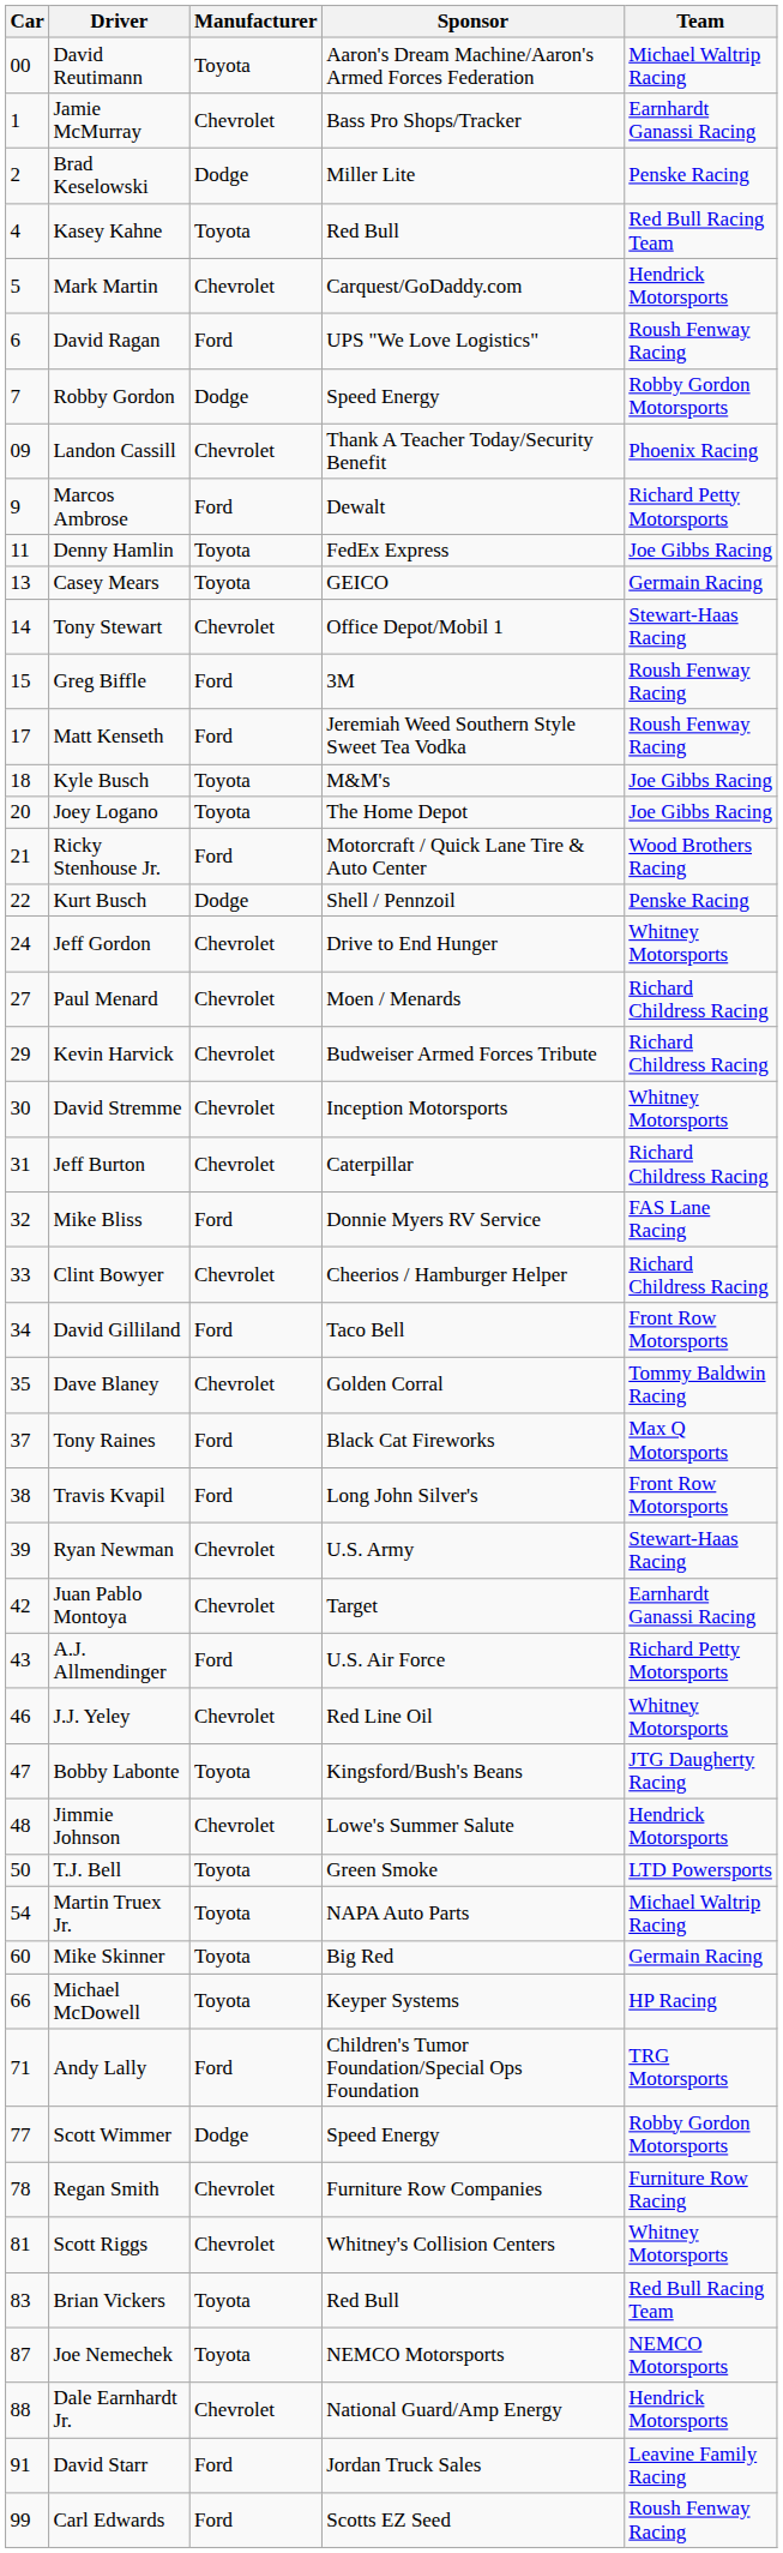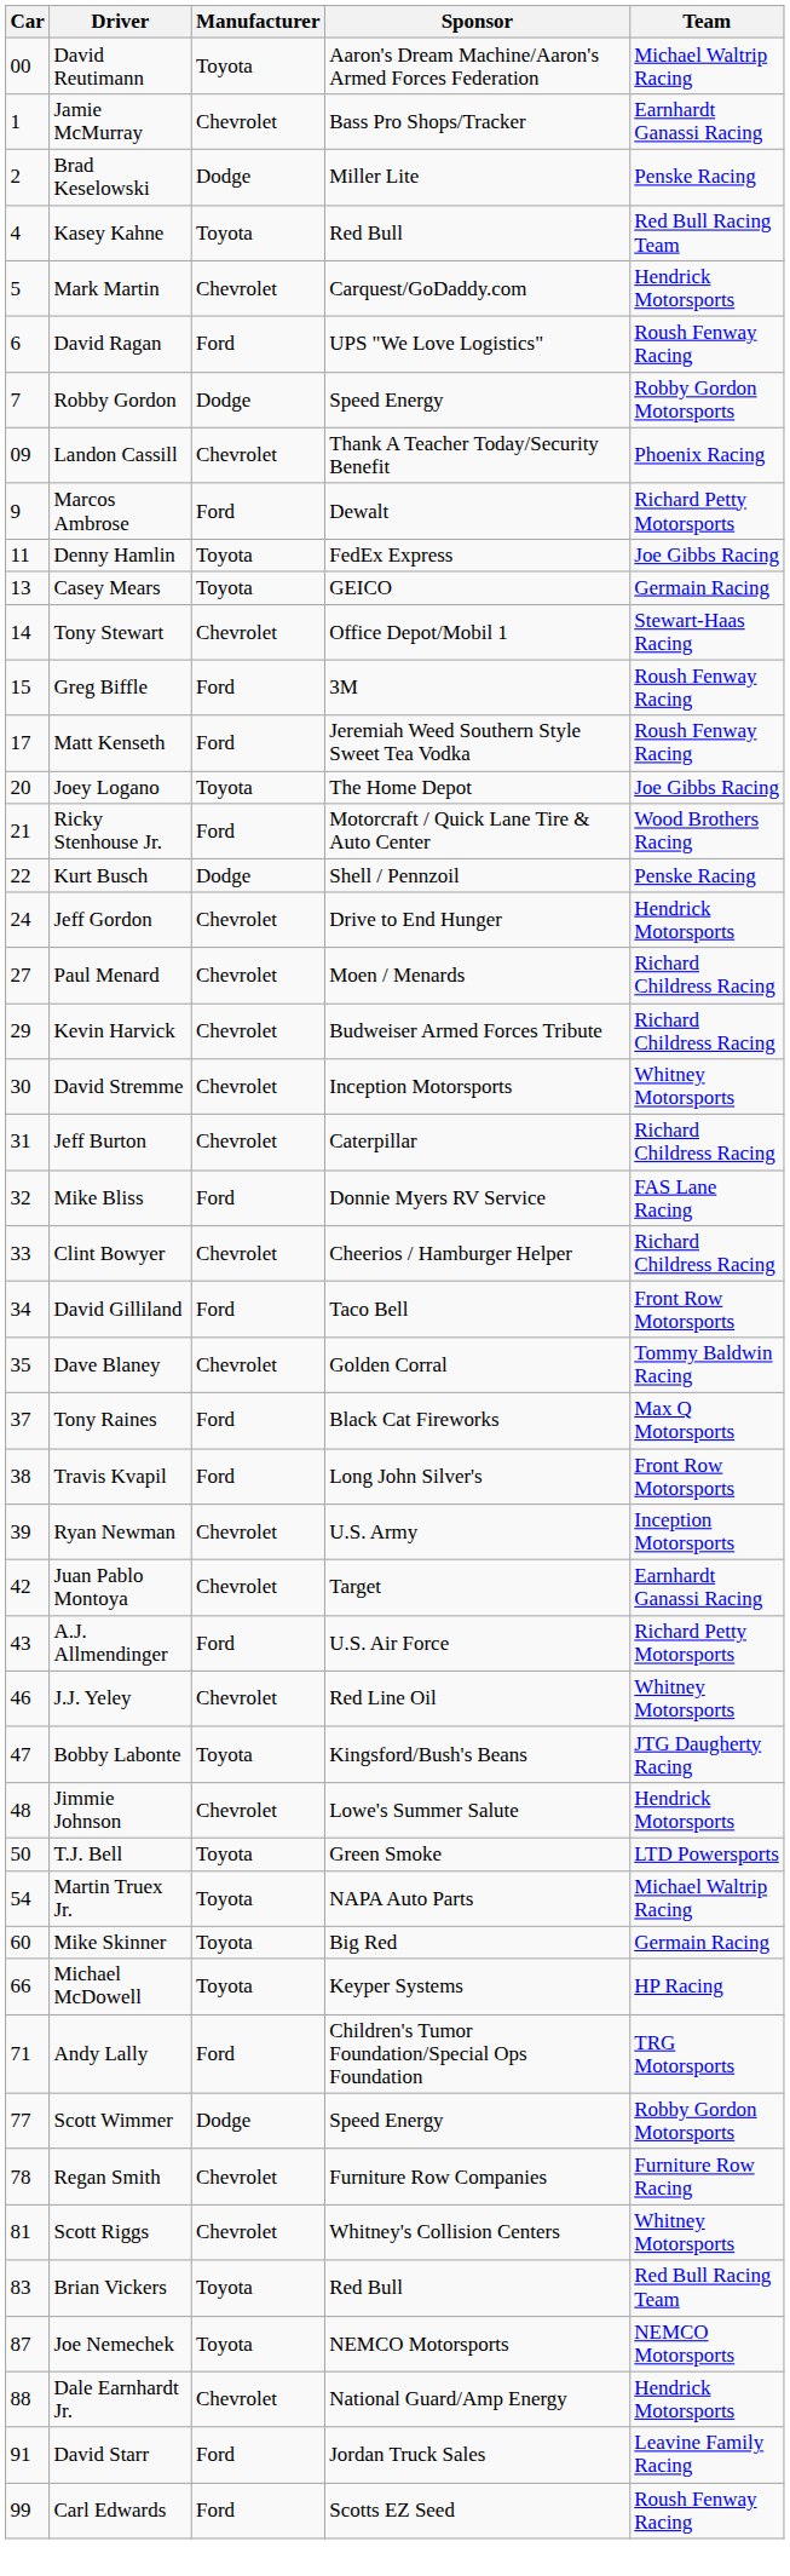 <table class="wikitable">
 <tr>
 <th colspan="1" rowspan="1">Car</th>
 <th colspan="1" rowspan="1"><abbr>Driver</abbr></th>
 <th colspan="1" rowspan="1">Manufacturer</th>
 <th colspan="1" rowspan="1"><abbr>Sponsor</abbr></th>
 <th colspan="1" rowspan="1"><abbr>Team</abbr></th>
 </tr>
 <tr>
 <td>00</td>
 <td>David Reutimann</td>
 <td>Toyota</td>
 <td>Aaron's Dream Machine/Aaron's Armed Forces Federation</td>
 <td><a href='#'>Michael Waltrip Racing</a></td>
 </tr>
 <tr>
 <td>1</td>
 <td>Jamie McMurray</td>
 <td>Chevrolet</td>
 <td>Bass Pro Shops/Tracker</td>
 <td><a href='#'>Earnhardt Ganassi Racing</a></td>
 </tr>
 <tr>
 <td>2</td>
 <td>Brad Keselowski</td>
 <td>Dodge</td>
 <td>Miller Lite</td>
 <td><a href='#'>Penske Racing</a></td>
 </tr>
 <tr>
 <td>4</td>
 <td>Kasey Kahne</td>
 <td>Toyota</td>
 <td>Red Bull</td>
 <td><a href='#'>Red Bull Racing Team</a></td>
 </tr>
 <tr>
 <td>5</td>
 <td>Mark Martin</td>
 <td>Chevrolet</td>
 <td>Carquest/GoDaddy.com</td>
 <td><a href='#'>Hendrick Motorsports</a></td>
 </tr>
 <tr>
 <td>6</td>
 <td>David Ragan</td>
 <td>Ford</td>
 <td>UPS "We Love Logistics"</td>
 <td><a href='#'>Roush Fenway Racing</a></td>
 </tr>
 <tr>
 <td>7</td>
 <td>Robby Gordon</td>
 <td>Dodge</td>
 <td>Speed Energy</td>
 <td><a href='#'>Robby Gordon Motorsports</a></td>
 </tr>
 <tr>
 <td>09</td>
 <td>Landon Cassill</td>
 <td>Chevrolet</td>
 <td>Thank A Teacher Today/Security Benefit</td>
 <td><a href='#'>Phoenix Racing</a></td>
 </tr>
 <tr>
 <td>9</td>
 <td>Marcos Ambrose</td>
 <td>Ford</td>
 <td>Dewalt</td>
 <td><a href='#'>Richard Petty Motorsports</a></td>
 </tr>
 <tr>
 <td>11</td>
 <td>Denny Hamlin</td>
 <td>Toyota</td>
 <td>FedEx Express</td>
 <td><a href='#'>Joe Gibbs Racing</a></td>
 </tr>
 <tr>
 <td>13</td>
 <td>Casey Mears</td>
 <td>Toyota</td>
 <td>GEICO</td>
 <td><a href='#'>Germain Racing</a></td>
 </tr>
 <tr>
 <td>14</td>
 <td>Tony Stewart</td>
 <td>Chevrolet</td>
 <td>Office Depot/Mobil 1</td>
 <td><a href='#'>Stewart-Haas Racing</a></td>
 </tr>
 <tr>
 <td>15</td>
 <td>Greg Biffle</td>
 <td>Ford</td>
 <td>3M</td>
 <td><a href='#'>Roush Fenway Racing</a></td>
 </tr>
 <tr>
 <td>17</td>
 <td>Matt Kenseth</td>
 <td>Ford</td>
 <td>Jeremiah Weed Southern Style Sweet Tea Vodka</td>
 <td><a href='#'>Roush Fenway Racing</a></td>
 </tr>
 <tr>
-<td>18</td>
-<td>Kyle Busch</td>
-<td>Toyota</td>
-<td>M&M's</td>
-<td><a href='#'>Joe Gibbs Racing</a></td>
-</tr>
-<tr>
 <td>20</td>
 <td>Joey Logano</td>
 <td>Toyota</td>
 <td>The Home Depot</td>
 <td><a href='#'>Joe Gibbs Racing</a></td>
 </tr>
 <tr>
 <td>21</td>
 <td>Ricky Stenhouse Jr.</td>
 <td>Ford</td>
 <td>Motorcraft / Quick Lane Tire & Auto Center</td>
 <td><a href='#'>Wood Brothers Racing</a></td>
 </tr>
 <tr>
 <td>22</td>
 <td>Kurt Busch</td>
 <td>Dodge</td>
 <td>Shell / Pennzoil</td>
 <td><a href='#'>Penske Racing</a></td>
 </tr>
 <tr>
 <td>24</td>
 <td>Jeff Gordon</td>
 <td>Chevrolet</td>
 <td>Drive to End Hunger</td>
-<td><a href='#'>Whitney Motorsports</a></td>
+<td><a href='#'>Hendrick Motorsports</a></td>
 </tr>
 <tr>
 <td>27</td>
 <td>Paul Menard</td>
 <td>Chevrolet</td>
 <td>Moen / Menards</td>
 <td><a href='#'>Richard Childress Racing</a></td>
 </tr>
 <tr>
 <td>29</td>
 <td>Kevin Harvick</td>
 <td>Chevrolet</td>
 <td>Budweiser Armed Forces Tribute</td>
 <td><a href='#'>Richard Childress Racing</a></td>
 </tr>
 <tr>
 <td>30</td>
 <td>David Stremme</td>
 <td>Chevrolet</td>
 <td>Inception Motorsports</td>
 <td><a href='#'>Whitney Motorsports</a></td>
 </tr>
 <tr>
 <td>31</td>
 <td>Jeff Burton</td>
 <td>Chevrolet</td>
 <td>Caterpillar</td>
 <td><a href='#'>Richard Childress Racing</a></td>
 </tr>
 <tr>
 <td>32</td>
 <td>Mike Bliss</td>
 <td>Ford</td>
 <td>Donnie Myers RV Service</td>
 <td><a href='#'>FAS Lane Racing</a></td>
 </tr>
 <tr>
 <td>33</td>
 <td>Clint Bowyer</td>
 <td>Chevrolet</td>
 <td>Cheerios / Hamburger Helper</td>
 <td><a href='#'>Richard Childress Racing</a></td>
 </tr>
 <tr>
 <td>34</td>
 <td>David Gilliland</td>
 <td>Ford</td>
 <td>Taco Bell</td>
 <td><a href='#'>Front Row Motorsports</a></td>
 </tr>
 <tr>
 <td>35</td>
 <td>Dave Blaney</td>
 <td>Chevrolet</td>
 <td>Golden Corral</td>
 <td><a href='#'>Tommy Baldwin Racing</a></td>
 </tr>
 <tr>
 <td>37</td>
 <td>Tony Raines</td>
 <td>Ford</td>
 <td>Black Cat Fireworks</td>
 <td><a href='#'>Max Q Motorsports</a></td>
 </tr>
 <tr>
 <td>38</td>
 <td>Travis Kvapil</td>
 <td>Ford</td>
 <td>Long John Silver's</td>
 <td><a href='#'>Front Row Motorsports</a></td>
 </tr>
 <tr>
 <td>39</td>
 <td>Ryan Newman</td>
 <td>Chevrolet</td>
 <td>U.S. Army</td>
-<td><a href='#'>Stewart-Haas Racing</a></td>
+<td><a href='#'>Inception Motorsports</a></td>
 </tr>
 <tr>
 <td>42</td>
 <td>Juan Pablo Montoya</td>
 <td>Chevrolet</td>
 <td>Target</td>
 <td><a href='#'>Earnhardt Ganassi Racing</a></td>
 </tr>
 <tr>
 <td>43</td>
 <td>A.J. Allmendinger</td>
 <td>Ford</td>
 <td>U.S. Air Force</td>
 <td><a href='#'>Richard Petty Motorsports</a></td>
 </tr>
 <tr>
 <td>46</td>
 <td>J.J. Yeley</td>
 <td>Chevrolet</td>
 <td>Red Line Oil</td>
 <td><a href='#'>Whitney Motorsports</a></td>
 </tr>
 <tr>
 <td>47</td>
 <td>Bobby Labonte</td>
 <td>Toyota</td>
 <td>Kingsford/Bush's Beans</td>
 <td><a href='#'>JTG Daugherty Racing</a></td>
 </tr>
 <tr>
 <td>48</td>
 <td>Jimmie Johnson</td>
 <td>Chevrolet</td>
 <td>Lowe's Summer Salute</td>
 <td><a href='#'>Hendrick Motorsports</a></td>
 </tr>
 <tr>
 <td>50</td>
 <td>T.J. Bell</td>
 <td>Toyota</td>
 <td>Green Smoke</td>
 <td><a href='#'>LTD Powersports</a></td>
 </tr>
 <tr>
 <td>54</td>
 <td>Martin Truex Jr.</td>
 <td>Toyota</td>
 <td>NAPA Auto Parts</td>
 <td><a href='#'>Michael Waltrip Racing</a></td>
 </tr>
 <tr>
 <td>60</td>
 <td>Mike Skinner</td>
 <td>Toyota</td>
 <td>Big Red</td>
 <td><a href='#'>Germain Racing</a></td>
 </tr>
 <tr>
 <td>66</td>
 <td>Michael McDowell</td>
 <td>Toyota</td>
 <td>Keyper Systems</td>
 <td><a href='#'>HP Racing</a></td>
 </tr>
 <tr>
 <td>71</td>
 <td>Andy Lally</td>
 <td>Ford</td>
 <td>Children's Tumor Foundation/Special Ops Foundation</td>
 <td><a href='#'>TRG Motorsports</a></td>
 </tr>
 <tr>
 <td>77</td>
 <td>Scott Wimmer</td>
 <td>Dodge</td>
 <td>Speed Energy</td>
 <td><a href='#'>Robby Gordon Motorsports</a></td>
 </tr>
 <tr>
 <td>78</td>
 <td>Regan Smith</td>
 <td>Chevrolet</td>
 <td>Furniture Row Companies</td>
 <td><a href='#'>Furniture Row Racing</a></td>
 </tr>
 <tr>
 <td>81</td>
 <td>Scott Riggs</td>
 <td>Chevrolet</td>
 <td>Whitney's Collision Centers</td>
 <td><a href='#'>Whitney Motorsports</a></td>
 </tr>
 <tr>
 <td>83</td>
 <td>Brian Vickers</td>
 <td>Toyota</td>
 <td>Red Bull</td>
 <td><a href='#'>Red Bull Racing Team</a></td>
 </tr>
 <tr>
 <td>87</td>
 <td>Joe Nemechek</td>
 <td>Toyota</td>
 <td>NEMCO Motorsports</td>
 <td><a href='#'>NEMCO Motorsports</a></td>
 </tr>
 <tr>
 <td>88</td>
 <td>Dale Earnhardt Jr.</td>
 <td>Chevrolet</td>
 <td>National Guard/Amp Energy</td>
 <td><a href='#'>Hendrick Motorsports</a></td>
 </tr>
 <tr>
 <td>91</td>
 <td>David Starr</td>
 <td>Ford</td>
 <td>Jordan Truck Sales</td>
 <td><a href='#'>Leavine Family Racing</a></td>
 </tr>
 <tr>
 <td>99</td>
 <td>Carl Edwards</td>
 <td>Ford</td>
 <td>Scotts EZ Seed</td>
 <td><a href='#'>Roush Fenway Racing</a></td>
 </tr>
 </table>
